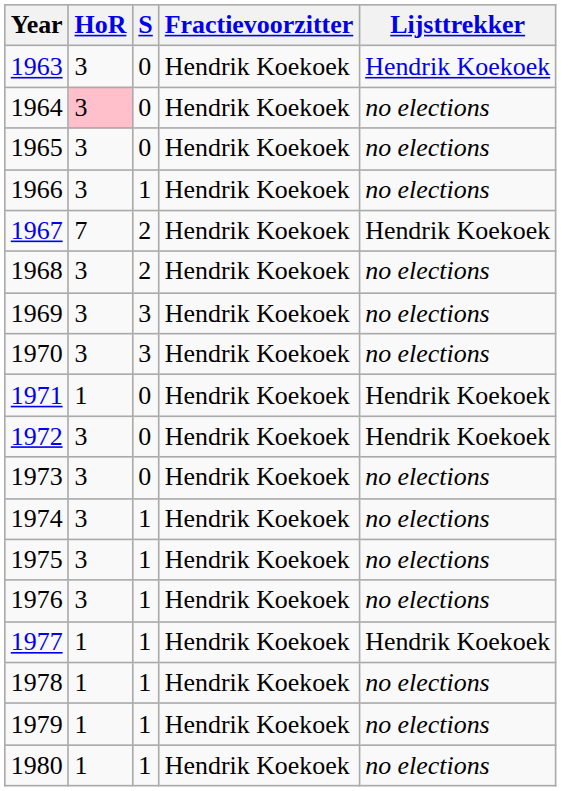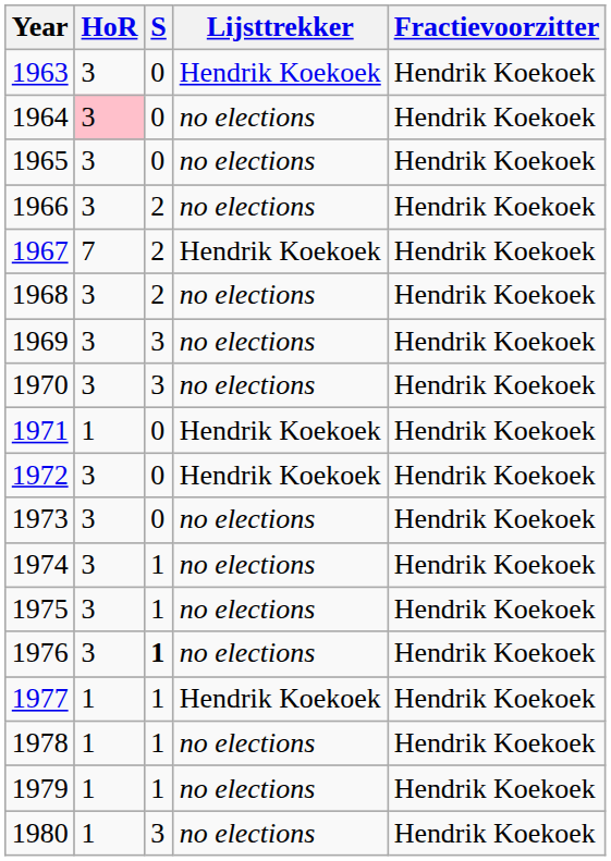 <table class="wikitable sortable plainrowheaders">
 <tr>
 <th>Year</th>
 <th><a href='#'>HoR</a></th>
 <th><a href='#'>S</a></th>
+<th><a href='#'>Lijsttrekker</a></th>
 <th><a href='#'>Fractievoorzitter</a></th>
-<th><a href='#'>Lijsttrekker</a></th>
 </tr>
 <tr>
 <td><a href='#'>1963</a></td>
 <td>3</td>
 <td>0</td>
+<td><a href='#'>Hendrik Koekoek</a></td>
 <td>Hendrik Koekoek</td>
-<td><a href='#'>Hendrik Koekoek</a></td>
 </tr>
 <tr>
 <td>1964</td>
 <td style="background: pink;">3</td>
 <td>0</td>
+<td><em>no elections</em></td>
 <td>Hendrik Koekoek</td>
-<td><em>no elections</em></td>
 </tr>
 <tr>
 <td>1965</td>
 <td>3</td>
 <td>0</td>
+<td><em>no elections</em></td>
 <td>Hendrik Koekoek</td>
-<td><em>no elections</em></td>
 </tr>
 <tr>
 <td>1966</td>
 <td>3</td>
-<td>1</td>
+<td>2</td>
+<td><em>no elections</em></td>
 <td>Hendrik Koekoek</td>
-<td><em>no elections</em></td>
 </tr>
 <tr>
 <td><a href='#'>1967</a></td>
 <td>7</td>
 <td>2</td>
 <td>Hendrik Koekoek</td>
 <td>Hendrik Koekoek</td>
 </tr>
 <tr>
 <td>1968</td>
 <td>3</td>
 <td>2</td>
+<td><em>no elections</em></td>
 <td>Hendrik Koekoek</td>
-<td><em>no elections</em></td>
 </tr>
 <tr>
 <td>1969</td>
 <td>3</td>
 <td>3</td>
+<td><em>no elections</em></td>
 <td>Hendrik Koekoek</td>
-<td><em>no elections</em></td>
 </tr>
 <tr>
 <td>1970</td>
 <td>3</td>
 <td>3</td>
+<td><em>no elections</em></td>
 <td>Hendrik Koekoek</td>
-<td><em>no elections</em></td>
 </tr>
 <tr>
 <td><a href='#'>1971</a></td>
 <td>1</td>
 <td>0</td>
 <td>Hendrik Koekoek</td>
 <td>Hendrik Koekoek</td>
 </tr>
 <tr>
 <td><a href='#'>1972</a></td>
 <td>3</td>
 <td>0</td>
 <td>Hendrik Koekoek</td>
 <td>Hendrik Koekoek</td>
 </tr>
 <tr>
 <td>1973</td>
 <td>3</td>
 <td>0</td>
+<td><em>no elections</em></td>
 <td>Hendrik Koekoek</td>
-<td><em>no elections</em></td>
 </tr>
 <tr>
 <td>1974</td>
 <td>3</td>
 <td>1</td>
+<td><em>no elections</em></td>
 <td>Hendrik Koekoek</td>
-<td><em>no elections</em></td>
 </tr>
 <tr>
 <td>1975</td>
 <td>3</td>
 <td>1</td>
+<td><em>no elections</em></td>
 <td>Hendrik Koekoek</td>
-<td><em>no elections</em></td>
 </tr>
 <tr>
 <td>1976</td>
 <td>3</td>
-<td>1</td>
+<td><strong>1</strong></td>
+<td><em>no elections</em></td>
 <td>Hendrik Koekoek</td>
-<td><em>no elections</em></td>
 </tr>
 <tr>
 <td><a href='#'>1977</a></td>
 <td>1</td>
 <td>1</td>
 <td>Hendrik Koekoek</td>
 <td>Hendrik Koekoek</td>
 </tr>
 <tr>
 <td>1978</td>
 <td>1</td>
 <td>1</td>
+<td><em>no elections</em></td>
 <td>Hendrik Koekoek</td>
-<td><em>no elections</em></td>
 </tr>
 <tr>
 <td>1979</td>
 <td>1</td>
 <td>1</td>
+<td><em>no elections</em></td>
 <td>Hendrik Koekoek</td>
-<td><em>no elections</em></td>
 </tr>
 <tr>
 <td>1980</td>
 <td>1</td>
-<td>1</td>
+<td>3</td>
+<td><em>no elections</em></td>
 <td>Hendrik Koekoek</td>
-<td><em>no elections</em></td>
 </tr>
 </table>
